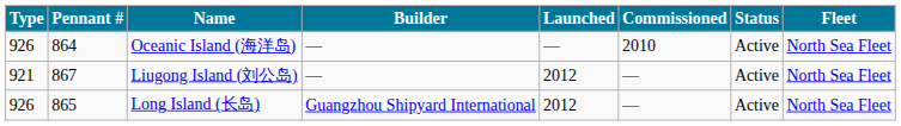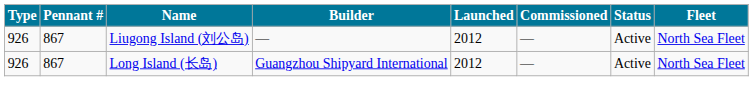 <table class="wikitable">
 <tr>
 <th style="background:#079;color:#fff;">Type</th>
 <th style="background:#079;color:#fff;">Pennant #</th>
 <th style="background:#079;color:#fff;">Name</th>
 <th style="background:#079;color:#fff;">Builder</th>
 <th style="background:#079;color:#fff;">Launched</th>
 <th style="background:#079;color:#fff;">Commissioned</th>
 <th style="background:#079;color:#fff;">Status</th>
 <th style="background:#079;color:#fff;">Fleet</th>
 </tr>
 <tr>
 <td>926</td>
-<td>864</td>
-<td><a href='#'>Oceanic Island (海洋岛)</a></td>
-<td>―</td>
-<td>―</td>
-<td>2010</td>
-<td>Active</td>
-<td><a href='#'>North Sea Fleet</a></td>
-</tr>
-<tr>
-<td>921</td>
 <td>867</td>
 <td><a href='#'>Liugong Island (刘公岛)</a></td>
 <td>―</td>
 <td>2012</td>
 <td>―</td>
 <td>Active</td>
 <td><a href='#'>North Sea Fleet</a></td>
 </tr>
 <tr>
 <td>926</td>
-<td>865</td>
+<td>867</td>
 <td><a href='#'>Long Island (长岛)</a></td>
 <td><a href='#'>Guangzhou Shipyard International</a></td>
 <td>2012</td>
 <td>―</td>
 <td>Active</td>
 <td><a href='#'>North Sea Fleet</a></td>
 </tr>
 </table>
